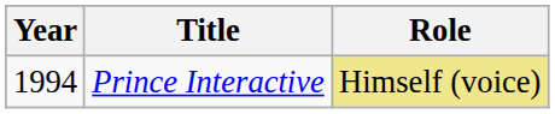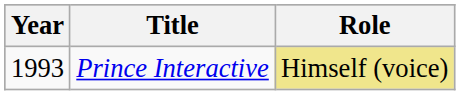 <table class="wikitable sortable">
 <tr>
 <th>Year</th>
 <th>Title</th>
 <th>Role</th>
 </tr>
 <tr>
-<td align="center">1994</td>
+<td align="center">1993</td>
 <td><em><a href='#'>Prince Interactive</a></em></td>
 <td style="background: khaki;">Himself (voice)</td>
 </tr>
 </table>
